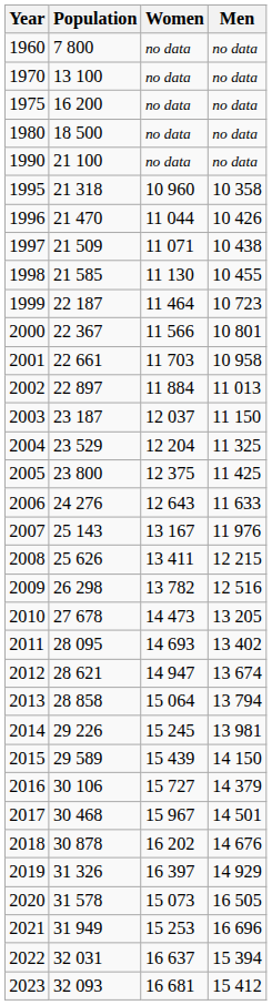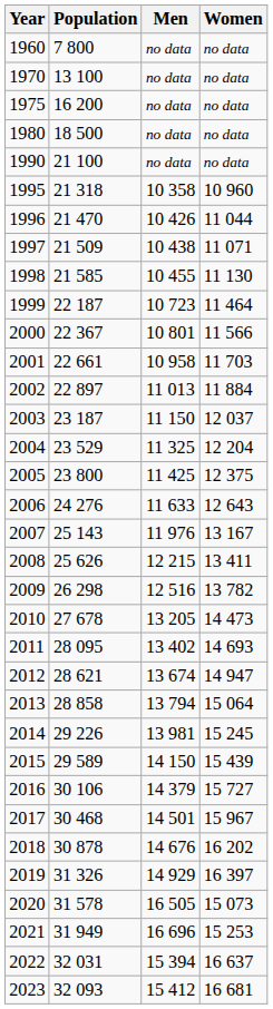 <table class="wikitable" |+>
 <tr>
 <th>Year</th>
 <th>Population</th>
+<th>Men</th>
 <th>Women</th>
-<th>Men</th>
 </tr>
 <tr>
 <td>1960</td>
 <td>7 800</td>
 <td><small><em>no data</em></small></td>
 <td><small><em>no data</em></small></td>
 </tr>
 <tr>
 <td>1970</td>
 <td>13 100</td>
 <td><small><em>no data</em></small></td>
 <td><small><em>no data</em></small></td>
 </tr>
 <tr>
 <td>1975</td>
 <td>16 200</td>
 <td><small><em>no data</em></small></td>
 <td><small><em>no data</em></small></td>
 </tr>
 <tr>
 <td>1980</td>
 <td>18 500</td>
 <td><small><em>no data</em></small></td>
 <td><small><em>no data</em></small></td>
 </tr>
 <tr>
 <td>1990</td>
 <td>21 100</td>
 <td><small><em>no data</em></small></td>
 <td><small><em>no data</em></small></td>
 </tr>
 <tr>
 <td>1995</td>
 <td>21 318</td>
+<td>10 358</td>
 <td>10 960</td>
-<td>10 358</td>
 </tr>
 <tr>
 <td>1996</td>
 <td>21 470</td>
+<td>10 426</td>
 <td>11 044</td>
-<td>10 426</td>
 </tr>
 <tr>
 <td>1997</td>
 <td>21 509</td>
+<td>10 438</td>
 <td>11 071</td>
-<td>10 438</td>
 </tr>
 <tr>
 <td>1998</td>
 <td>21 585</td>
+<td>10 455</td>
 <td>11 130</td>
-<td>10 455</td>
 </tr>
 <tr>
 <td>1999</td>
 <td>22 187</td>
+<td>10 723</td>
 <td>11 464</td>
-<td>10 723</td>
 </tr>
 <tr>
 <td>2000</td>
 <td>22 367</td>
+<td>10 801</td>
 <td>11 566</td>
-<td>10 801</td>
 </tr>
 <tr>
 <td>2001</td>
 <td>22 661</td>
+<td>10 958</td>
 <td>11 703</td>
-<td>10 958</td>
 </tr>
 <tr>
 <td>2002</td>
 <td>22 897</td>
+<td>11 013</td>
 <td>11 884</td>
-<td>11 013</td>
 </tr>
 <tr>
 <td>2003</td>
 <td>23 187</td>
+<td>11 150</td>
 <td>12 037</td>
-<td>11 150</td>
 </tr>
 <tr>
 <td>2004</td>
 <td>23 529</td>
+<td>11 325</td>
 <td>12 204</td>
-<td>11 325</td>
 </tr>
 <tr>
 <td>2005</td>
 <td>23 800</td>
+<td>11 425</td>
 <td>12 375</td>
-<td>11 425</td>
 </tr>
 <tr>
 <td>2006</td>
 <td>24 276</td>
+<td>11 633</td>
 <td>12 643</td>
-<td>11 633</td>
 </tr>
 <tr>
 <td>2007</td>
 <td>25 143</td>
+<td>11 976</td>
 <td>13 167</td>
-<td>11 976</td>
 </tr>
 <tr>
 <td>2008</td>
 <td>25 626</td>
+<td>12 215</td>
 <td>13 411</td>
-<td>12 215</td>
 </tr>
 <tr>
 <td>2009</td>
 <td>26 298</td>
+<td>12 516</td>
 <td>13 782</td>
-<td>12 516</td>
 </tr>
 <tr>
 <td>2010</td>
 <td>27 678</td>
+<td>13 205</td>
 <td>14 473</td>
-<td>13 205</td>
 </tr>
 <tr>
 <td>2011</td>
 <td>28 095</td>
+<td>13 402</td>
 <td>14 693</td>
-<td>13 402</td>
 </tr>
 <tr>
 <td>2012</td>
 <td>28 621</td>
+<td>13 674</td>
 <td>14 947</td>
-<td>13 674</td>
 </tr>
 <tr>
 <td>2013</td>
 <td>28 858</td>
+<td>13 794</td>
 <td>15 064</td>
-<td>13 794</td>
 </tr>
 <tr>
 <td>2014</td>
 <td>29 226</td>
+<td>13 981</td>
 <td>15 245</td>
-<td>13 981</td>
 </tr>
 <tr>
 <td>2015</td>
 <td>29 589</td>
+<td>14 150</td>
 <td>15 439</td>
-<td>14 150</td>
 </tr>
 <tr>
 <td>2016</td>
 <td>30 106</td>
+<td>14 379</td>
 <td>15 727</td>
-<td>14 379</td>
 </tr>
 <tr>
 <td>2017</td>
 <td>30 468</td>
+<td>14 501</td>
 <td>15 967</td>
-<td>14 501</td>
 </tr>
 <tr>
 <td>2018</td>
 <td>30 878</td>
+<td>14 676</td>
 <td>16 202</td>
-<td>14 676</td>
 </tr>
 <tr>
 <td>2019</td>
 <td>31 326</td>
+<td>14 929</td>
 <td>16 397</td>
-<td>14 929</td>
 </tr>
 <tr>
 <td>2020</td>
 <td>31 578</td>
+<td>16 505</td>
 <td>15 073</td>
-<td>16 505</td>
 </tr>
 <tr>
 <td>2021</td>
 <td>31 949</td>
+<td>16 696</td>
 <td>15 253</td>
-<td>16 696</td>
 </tr>
 <tr>
 <td>2022</td>
 <td>32 031</td>
+<td>15 394</td>
 <td>16 637</td>
-<td>15 394</td>
 </tr>
 <tr>
 <td>2023</td>
 <td>32 093</td>
+<td>15 412</td>
 <td>16 681</td>
-<td>15 412</td>
 </tr>
 </table>
